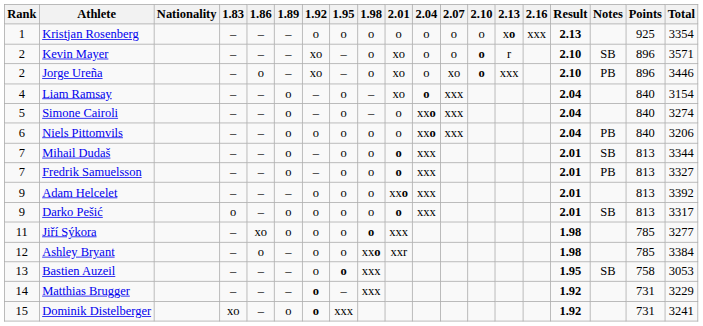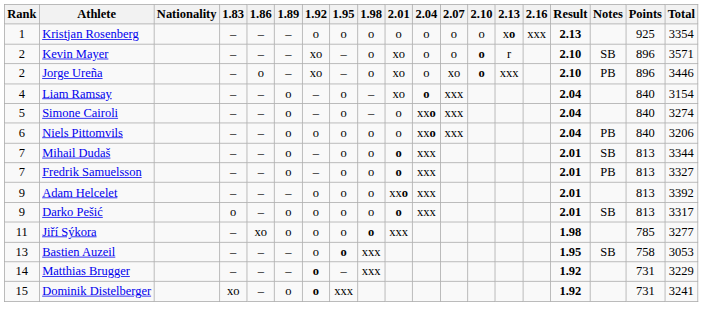 <table class="wikitable sortable" style="text-align:center">
 <tr>
 <th>Rank</th>
 <th>Athlete</th>
 <th>Nationality</th>
 <th>1.83</th>
 <th>1.86</th>
 <th>1.89</th>
 <th>1.92</th>
 <th>1.95</th>
 <th>1.98</th>
 <th>2.01</th>
 <th>2.04</th>
 <th>2.07</th>
 <th>2.10</th>
 <th>2.13</th>
 <th>2.16</th>
 <th>Result</th>
 <th>Notes</th>
 <th>Points</th>
 <th>Total</th>
 </tr>
 <tr>
 <td>1</td>
 <td align=left><a href='#'>Kristjan Rosenberg</a></td>
 <td align=left></td>
 <td>–</td>
 <td>–</td>
 <td>–</td>
 <td>o</td>
 <td>o</td>
 <td>o</td>
 <td>o</td>
 <td>o</td>
 <td>o</td>
 <td>o</td>
 <td>x<strong>o</strong></td>
 <td>xxx</td>
 <td><strong>2.13</strong></td>
 <td></td>
 <td>925</td>
 <td>3354</td>
 </tr>
 <tr>
 <td>2</td>
 <td align=left><a href='#'>Kevin Mayer</a></td>
 <td align=left></td>
 <td>–</td>
 <td>–</td>
 <td>–</td>
 <td>xo</td>
 <td>–</td>
 <td>o</td>
 <td>xo</td>
 <td>o</td>
 <td>o</td>
 <td><strong>o</strong></td>
 <td>r</td>
 <td></td>
 <td><strong>2.10</strong></td>
 <td>SB</td>
 <td>896</td>
 <td>3571</td>
 </tr>
 <tr>
 <td>2</td>
 <td align=left><a href='#'>Jorge Ureña</a></td>
 <td align=left></td>
 <td>–</td>
 <td>o</td>
 <td>–</td>
 <td>xo</td>
 <td>–</td>
 <td>o</td>
 <td>xo</td>
 <td>o</td>
 <td>xo</td>
 <td><strong>o</strong></td>
 <td>xxx</td>
 <td></td>
 <td><strong>2.10</strong></td>
 <td>PB</td>
 <td>896</td>
 <td>3446</td>
 </tr>
 <tr>
 <td>4</td>
 <td align=left><a href='#'>Liam Ramsay</a></td>
 <td align=left></td>
 <td>–</td>
 <td>–</td>
 <td>o</td>
 <td>–</td>
 <td>o</td>
 <td>–</td>
 <td>xo</td>
 <td><strong>o</strong></td>
 <td>xxx</td>
 <td></td>
 <td></td>
 <td></td>
 <td><strong>2.04</strong></td>
 <td></td>
 <td>840</td>
 <td>3154</td>
 </tr>
 <tr>
 <td>5</td>
 <td align=left><a href='#'>Simone Cairoli</a></td>
 <td align=left></td>
 <td>–</td>
 <td>–</td>
 <td>o</td>
 <td>–</td>
 <td>o</td>
 <td>–</td>
 <td>o</td>
 <td>xx<strong>o</strong></td>
 <td>xxx</td>
 <td></td>
 <td></td>
 <td></td>
 <td><strong>2.04</strong></td>
 <td></td>
 <td>840</td>
 <td>3274</td>
 </tr>
 <tr>
 <td>6</td>
 <td align=left><a href='#'>Niels Pittomvils</a></td>
 <td align=left></td>
 <td>–</td>
 <td>–</td>
 <td>o</td>
 <td>o</td>
 <td>o</td>
 <td>o</td>
 <td>o</td>
 <td>xx<strong>o</strong></td>
 <td>xxx</td>
 <td></td>
 <td></td>
 <td></td>
 <td><strong>2.04</strong></td>
 <td>PB</td>
 <td>840</td>
 <td>3206</td>
 </tr>
 <tr>
 <td>7</td>
 <td align=left><a href='#'>Mihail Dudaš</a></td>
 <td align=left></td>
 <td>–</td>
 <td>–</td>
 <td>o</td>
 <td>–</td>
 <td>o</td>
 <td>o</td>
 <td><strong>o</strong></td>
 <td>xxx</td>
 <td></td>
 <td></td>
 <td></td>
 <td></td>
 <td><strong>2.01</strong></td>
 <td>SB</td>
 <td>813</td>
 <td>3344</td>
 </tr>
 <tr>
 <td>7</td>
 <td align=left><a href='#'>Fredrik Samuelsson</a></td>
 <td align=left></td>
 <td>–</td>
 <td>–</td>
 <td>o</td>
 <td>–</td>
 <td>o</td>
 <td>o</td>
 <td><strong>o</strong></td>
 <td>xxx</td>
 <td></td>
 <td></td>
 <td></td>
 <td></td>
 <td><strong>2.01</strong></td>
 <td>PB</td>
 <td>813</td>
 <td>3327</td>
 </tr>
 <tr>
 <td>9</td>
 <td align=left><a href='#'>Adam Helcelet</a></td>
 <td align=left></td>
 <td>–</td>
 <td>–</td>
 <td>–</td>
 <td>o</td>
 <td>o</td>
 <td>o</td>
 <td>xx<strong>o</strong></td>
 <td>xxx</td>
 <td></td>
 <td></td>
 <td></td>
 <td></td>
 <td><strong>2.01</strong></td>
 <td></td>
 <td>813</td>
 <td>3392</td>
 </tr>
 <tr>
 <td>9</td>
 <td align=left><a href='#'>Darko Pešić</a></td>
 <td align=left></td>
 <td>o</td>
 <td>–</td>
 <td>o</td>
 <td>o</td>
 <td>o</td>
 <td>o</td>
 <td><strong>o</strong></td>
 <td>xxx</td>
 <td></td>
 <td></td>
 <td></td>
 <td></td>
 <td><strong>2.01</strong></td>
 <td>SB</td>
 <td>813</td>
 <td>3317</td>
 </tr>
 <tr>
 <td>11</td>
 <td align=left><a href='#'>Jiří Sýkora</a></td>
 <td align=left></td>
 <td>–</td>
 <td>xo</td>
 <td>o</td>
 <td>o</td>
 <td>o</td>
 <td><strong>o</strong></td>
 <td>xxx</td>
 <td></td>
 <td></td>
 <td></td>
 <td></td>
 <td></td>
 <td><strong>1.98</strong></td>
 <td></td>
 <td>785</td>
 <td>3277</td>
 </tr>
 <tr>
-<td>12</td>
-<td align=left><a href='#'>Ashley Bryant</a></td>
-<td align=left></td>
-<td>–</td>
-<td>o</td>
-<td>–</td>
-<td>o</td>
-<td>o</td>
-<td>xx<strong>o</strong></td>
-<td>xxr</td>
-<td></td>
-<td></td>
-<td></td>
-<td></td>
-<td></td>
-<td><strong>1.98</strong></td>
-<td></td>
-<td>785</td>
-<td>3384</td>
-</tr>
-<tr>
 <td>13</td>
 <td align=left><a href='#'>Bastien Auzeil</a></td>
 <td align=left></td>
 <td>–</td>
 <td>–</td>
 <td>–</td>
 <td>o</td>
 <td><strong>o</strong></td>
 <td>xxx</td>
 <td></td>
 <td></td>
 <td></td>
 <td></td>
 <td></td>
 <td></td>
 <td><strong>1.95</strong></td>
 <td>SB</td>
 <td>758</td>
 <td>3053</td>
 </tr>
 <tr>
 <td>14</td>
 <td align=left><a href='#'>Matthias Brugger</a></td>
 <td align=left></td>
 <td>–</td>
 <td>–</td>
 <td>–</td>
 <td><strong>o</strong></td>
 <td>–</td>
 <td>xxx</td>
 <td></td>
 <td></td>
 <td></td>
 <td></td>
 <td></td>
 <td></td>
 <td><strong>1.92</strong></td>
 <td></td>
 <td>731</td>
 <td>3229</td>
 </tr>
 <tr>
 <td>15</td>
 <td align=left><a href='#'>Dominik Distelberger</a></td>
 <td align=left></td>
 <td>xo</td>
 <td>–</td>
 <td>o</td>
 <td><strong>o</strong></td>
 <td>xxx</td>
 <td></td>
 <td></td>
 <td></td>
 <td></td>
 <td></td>
 <td></td>
 <td></td>
 <td><strong>1.92</strong></td>
 <td></td>
 <td>731</td>
 <td>3241</td>
 </tr>
 </table>
